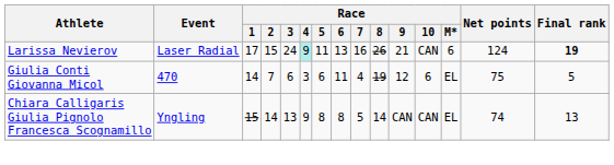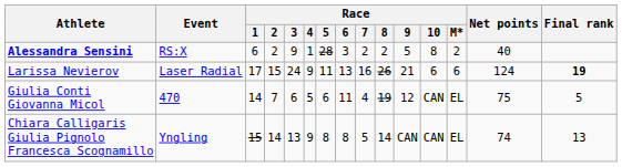 <table class="wikitable" style="font-size:90%">
 <tr>
 <th rowspan=2>Athlete</th>
 <th rowspan=2>Event</th>
 <th colspan=11>Race</th>
 <th rowspan=2>Net points</th>
 <th rowspan=2>Final rank</th>
 </tr>
 <tr style="font-size:95%">
 <th>1</th>
 <th>2</th>
 <th>3</th>
 <th>4</th>
 <th>5</th>
 <th>6</th>
 <th>7</th>
 <th>8</th>
 <th>9</th>
 <th>10</th>
 <th>M*</th>
 </tr>
 <tr align=center>
+<td align=left><strong><a href='#'>Alessandra Sensini</a></strong></td>
+<td align=left><a href='#'>RS:X</a></td>
+<td>6</td>
+<td>2</td>
+<td>9</td>
+<td>1</td>
+<td><s>28</s></td>
+<td>3</td>
+<td>2</td>
+<td>2</td>
+<td>5</td>
+<td>8</td>
+<td>2</td>
+<td>40</td>
+<td></td>
+</tr>
+<tr align=center>
 <td align=left><a href='#'>Larissa Nevierov</a></td>
 <td align=left><a href='#'>Laser Radial</a></td>
 <td>17</td>
 <td>15</td>
 <td>24</td>
-<td style="background: paleturquoise;">9</td>
+<td>9</td>
 <td>11</td>
 <td>13</td>
 <td>16</td>
 <td><s>26</s></td>
 <td>21</td>
-<td>CAN</td>
+<td>6</td>
 <td>6</td>
 <td>124</td>
 <td><strong>19</strong></td>
 </tr>
 <tr align=center>
 <td align=left><a href='#'>Giulia Conti</a><br><a href='#'>Giovanna Micol</a></td>
 <td align=left><a href='#'>470</a></td>
 <td>14</td>
 <td>7</td>
 <td>6</td>
-<td>3</td>
+<td>5</td>
 <td>6</td>
 <td>11</td>
 <td>4</td>
 <td><s>19</s></td>
 <td>12</td>
-<td>6</td>
+<td>CAN</td>
 <td>EL</td>
 <td>75</td>
 <td>5</td>
 </tr>
 <tr align=center>
 <td align=left><a href='#'>Chiara Calligaris</a><br><a href='#'>Giulia Pignolo</a><br><a href='#'>Francesca Scognamillo</a></td>
 <td align=left><a href='#'>Yngling</a></td>
 <td><s>15</s></td>
 <td>14</td>
 <td>13</td>
 <td>9</td>
 <td>8</td>
 <td>8</td>
 <td>5</td>
 <td>14</td>
 <td>CAN</td>
 <td>CAN</td>
 <td>EL</td>
 <td>74</td>
 <td>13</td>
 </tr>
 </table>
